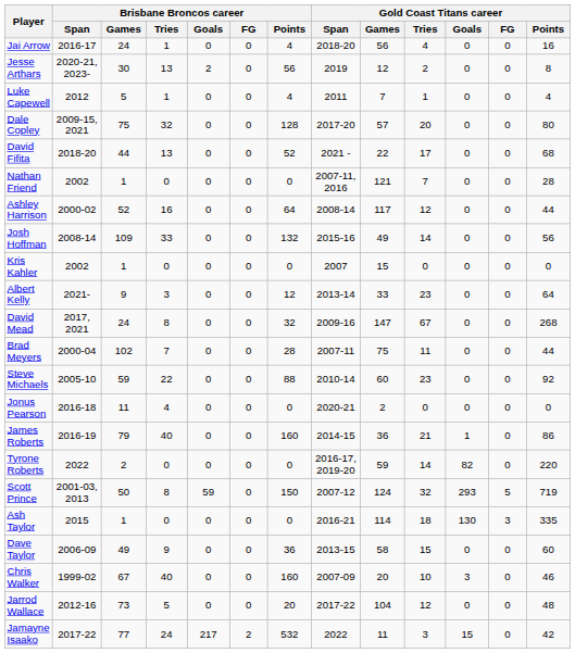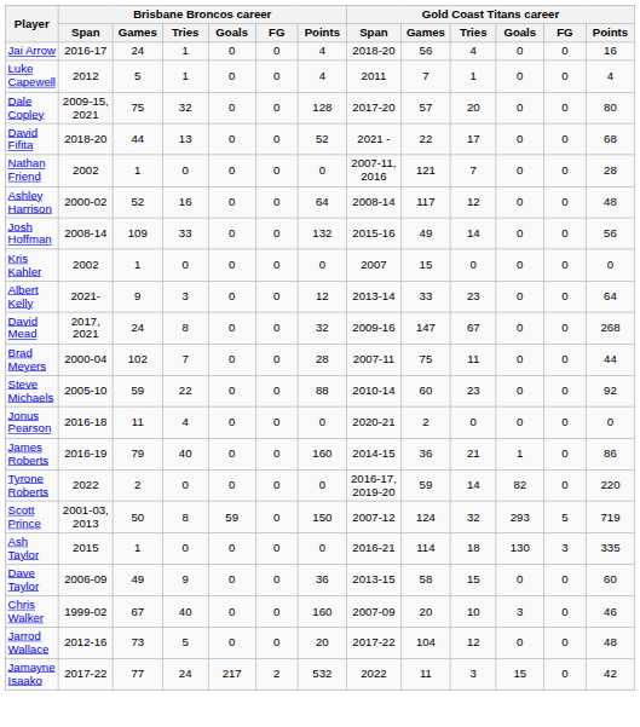 <table class="wikitable" style="text-align:center;">
 <tr>
 <th rowspan="2">Player</th>
 <th colspan="6">Brisbane Broncos career</th>
 <th colspan="6">Gold Coast Titans career</th>
 </tr>
 <tr>
 <th style="width:5em">Span</th>
 <th style="width:4em">Games</th>
 <th style="width:4em">Tries</th>
 <th style="width:4em">Goals</th>
 <th style="width:4em">FG</th>
 <th style="width:4em">Points</th>
 <th style="width:5em">Span</th>
 <th style="width:4em">Games</th>
 <th style="width:4em">Tries</th>
 <th style="width:4em">Goals</th>
 <th style="width:4em">FG</th>
 <th style="width:4em">Points</th>
 </tr>
 <tr>
 <td style="text-align:left;"><a href='#'>Jai Arrow</a></td>
 <td>2016-17</td>
 <td>24</td>
 <td>1</td>
 <td>0</td>
 <td>0</td>
 <td>4</td>
 <td>2018-20</td>
 <td>56</td>
 <td>4</td>
 <td>0</td>
 <td>0</td>
 <td>16</td>
-</tr>
-<tr>
-<td style="text-align:left;"><a href='#'>Jesse Arthars</a></td>
-<td>2020-21, 2023-</td>
-<td>30</td>
-<td>13</td>
-<td>2</td>
-<td>0</td>
-<td>56</td>
-<td>2019</td>
-<td>12</td>
-<td>2</td>
-<td>0</td>
-<td>0</td>
-<td>8</td>
 </tr>
 <tr>
 <td style="text-align:left;"><a href='#'>Luke Capewell</a></td>
 <td>2012</td>
 <td>5</td>
 <td>1</td>
 <td>0</td>
 <td>0</td>
 <td>4</td>
 <td>2011</td>
 <td>7</td>
 <td>1</td>
 <td>0</td>
 <td>0</td>
 <td>4</td>
 </tr>
 <tr>
 <td style="text-align:left;"><a href='#'>Dale Copley</a></td>
 <td>2009-15, 2021</td>
 <td>75</td>
 <td>32</td>
 <td>0</td>
 <td>0</td>
 <td>128</td>
 <td>2017-20</td>
 <td>57</td>
 <td>20</td>
 <td>0</td>
 <td>0</td>
 <td>80</td>
 </tr>
 <tr>
 <td style="text-align:left;"><a href='#'>David Fifita</a></td>
 <td>2018-20</td>
 <td>44</td>
 <td>13</td>
 <td>0</td>
 <td>0</td>
 <td>52</td>
 <td>2021 -</td>
 <td>22</td>
 <td>17</td>
 <td>0</td>
 <td>0</td>
 <td>68</td>
 </tr>
 <tr>
 <td style="text-align:left;"><a href='#'>Nathan Friend</a></td>
 <td>2002</td>
 <td>1</td>
 <td>0</td>
 <td>0</td>
 <td>0</td>
 <td>0</td>
 <td>2007-11, 2016</td>
 <td>121</td>
 <td>7</td>
 <td>0</td>
 <td>0</td>
 <td>28</td>
 </tr>
 <tr>
 <td style="text-align:left;"><a href='#'>Ashley Harrison</a></td>
 <td>2000-02</td>
 <td>52</td>
 <td>16</td>
 <td>0</td>
 <td>0</td>
 <td>64</td>
 <td>2008-14</td>
 <td>117</td>
 <td>12</td>
 <td>0</td>
 <td>0</td>
-<td>44</td>
+<td>48</td>
 </tr>
 <tr>
 <td style="text-align:left;"><a href='#'>Josh Hoffman</a></td>
 <td>2008-14</td>
 <td>109</td>
 <td>33</td>
 <td>0</td>
 <td>0</td>
 <td>132</td>
 <td>2015-16</td>
 <td>49</td>
 <td>14</td>
 <td>0</td>
 <td>0</td>
 <td>56</td>
 </tr>
 <tr>
 <td style="text-align:left;"><a href='#'>Kris Kahler</a></td>
 <td>2002</td>
 <td>1</td>
 <td>0</td>
 <td>0</td>
 <td>0</td>
 <td>0</td>
 <td>2007</td>
 <td>15</td>
 <td>0</td>
 <td>0</td>
 <td>0</td>
 <td>0</td>
 </tr>
 <tr>
 <td style="text-align:left;"><a href='#'>Albert Kelly</a></td>
 <td>2021-</td>
 <td>9</td>
 <td>3</td>
 <td>0</td>
 <td>0</td>
 <td>12</td>
 <td>2013-14</td>
 <td>33</td>
 <td>23</td>
 <td>0</td>
 <td>0</td>
 <td>64</td>
 </tr>
 <tr>
 <td style="text-align:left;"><a href='#'>David Mead</a></td>
 <td>2017, 2021</td>
 <td>24</td>
 <td>8</td>
 <td>0</td>
 <td>0</td>
 <td>32</td>
 <td>2009-16</td>
 <td>147</td>
 <td>67</td>
 <td>0</td>
 <td>0</td>
 <td>268</td>
 </tr>
 <tr>
 <td style="text-align:left;"><a href='#'>Brad Meyers</a></td>
 <td>2000-04</td>
 <td>102</td>
 <td>7</td>
 <td>0</td>
 <td>0</td>
 <td>28</td>
 <td>2007-11</td>
 <td>75</td>
 <td>11</td>
 <td>0</td>
 <td>0</td>
 <td>44</td>
 </tr>
 <tr>
 <td style="text-align:left;"><a href='#'>Steve Michaels</a></td>
 <td>2005-10</td>
 <td>59</td>
 <td>22</td>
 <td>0</td>
 <td>0</td>
 <td>88</td>
 <td>2010-14</td>
 <td>60</td>
 <td>23</td>
 <td>0</td>
 <td>0</td>
 <td>92</td>
 </tr>
 <tr>
 <td style="text-align:left;"><a href='#'>Jonus Pearson</a></td>
 <td>2016-18</td>
 <td>11</td>
 <td>4</td>
 <td>0</td>
 <td>0</td>
 <td>0</td>
 <td>2020-21</td>
 <td>2</td>
 <td>0</td>
 <td>0</td>
 <td>0</td>
 <td>0</td>
 </tr>
 <tr>
 <td style="text-align:left;"><a href='#'>James Roberts</a></td>
 <td>2016-19</td>
 <td>79</td>
 <td>40</td>
 <td>0</td>
 <td>0</td>
 <td>160</td>
 <td>2014-15</td>
 <td>36</td>
 <td>21</td>
 <td>1</td>
 <td>0</td>
 <td>86</td>
 </tr>
 <tr>
 <td style="text-align:left;"><a href='#'>Tyrone Roberts</a></td>
 <td>2022</td>
 <td>2</td>
 <td>0</td>
 <td>0</td>
 <td>0</td>
 <td>0</td>
 <td>2016-17, 2019-20</td>
 <td>59</td>
 <td>14</td>
 <td>82</td>
 <td>0</td>
 <td>220</td>
 </tr>
 <tr>
 <td style="text-align:left;"><a href='#'>Scott Prince</a></td>
 <td>2001-03, 2013</td>
 <td>50</td>
 <td>8</td>
 <td>59</td>
 <td>0</td>
 <td>150</td>
 <td>2007-12</td>
 <td>124</td>
 <td>32</td>
 <td>293</td>
 <td>5</td>
 <td>719</td>
 </tr>
 <tr>
 <td style="text-align:left;"><a href='#'>Ash Taylor</a></td>
 <td>2015</td>
 <td>1</td>
 <td>0</td>
 <td>0</td>
 <td>0</td>
 <td>0</td>
 <td>2016-21</td>
 <td>114</td>
 <td>18</td>
 <td>130</td>
 <td>3</td>
 <td>335</td>
 </tr>
 <tr>
 <td style="text-align:left;"><a href='#'>Dave Taylor</a></td>
 <td>2006-09</td>
 <td>49</td>
 <td>9</td>
 <td>0</td>
 <td>0</td>
 <td>36</td>
 <td>2013-15</td>
 <td>58</td>
 <td>15</td>
 <td>0</td>
 <td>0</td>
 <td>60</td>
 </tr>
 <tr>
 <td style="text-align:left;"><a href='#'>Chris Walker</a></td>
 <td>1999-02</td>
 <td>67</td>
 <td>40</td>
 <td>0</td>
 <td>0</td>
 <td>160</td>
 <td>2007-09</td>
 <td>20</td>
 <td>10</td>
 <td>3</td>
 <td>0</td>
 <td>46</td>
 </tr>
 <tr>
 <td style="text-align:left;"><a href='#'>Jarrod Wallace</a></td>
 <td>2012-16</td>
 <td>73</td>
 <td>5</td>
 <td>0</td>
 <td>0</td>
 <td>20</td>
 <td>2017-22</td>
 <td>104</td>
 <td>12</td>
 <td>0</td>
 <td>0</td>
 <td>48</td>
 </tr>
 <tr>
 <td style="text-align:left;"><a href='#'>Jamayne Isaako</a></td>
 <td>2017-22</td>
 <td>77</td>
 <td>24</td>
 <td>217</td>
 <td>2</td>
 <td>532</td>
 <td>2022</td>
 <td>11</td>
 <td>3</td>
 <td>15</td>
 <td>0</td>
 <td>42</td>
 </tr>
 </table>
